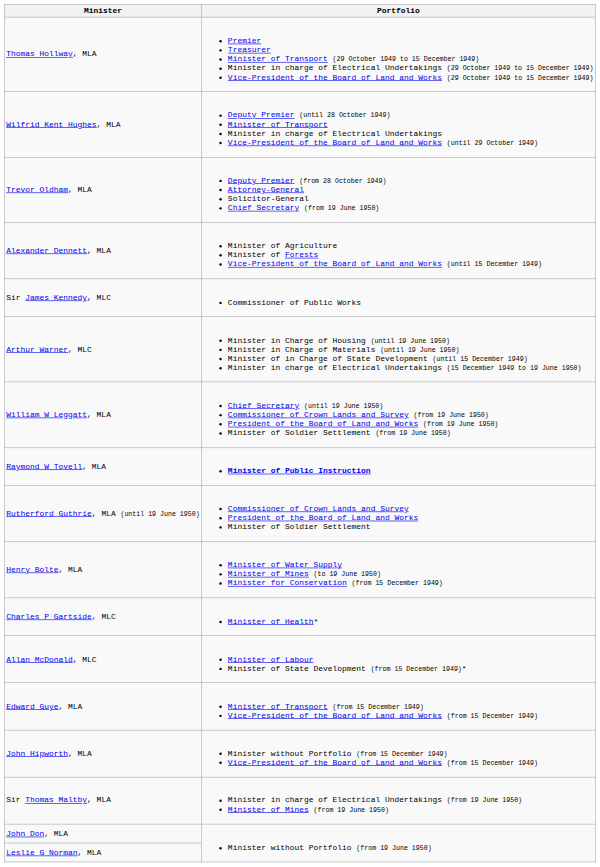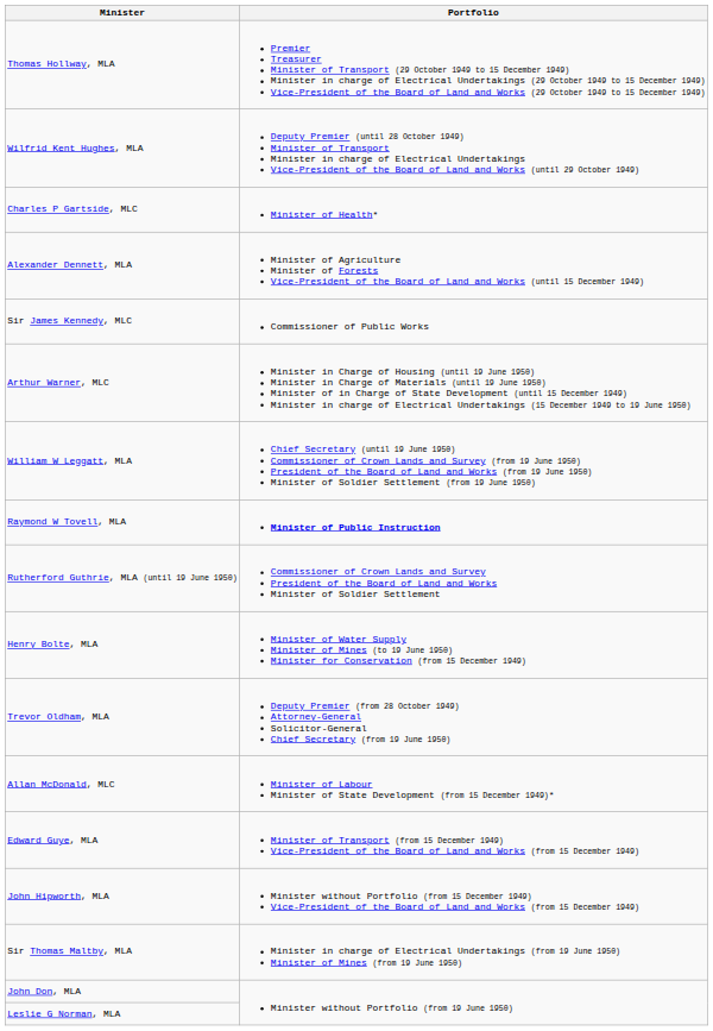 <table class="wikitable">
 <tr>
 <th>Minister</th>
 <th>Portfolio</th>
 </tr>
 <tr>
 <td><a href='#'>Thomas Hollway</a>, MLA</td>
 <td><br><ul><li><a href='#'>Premier</a></li><li><a href='#'>Treasurer</a></li><li><a href='#'>Minister of Transport</a> <small>(29 October 1949 to 15 December 1949)</small></li><li>Minister in charge of Electrical Undertakings <small>(29 October 1949 to 15 December 1949)</small></li><li><a href='#'>Vice-President of the Board of Land and Works</a> <small>(29 October 1949 to 15 December 1949)</small></li></ul></td>
 </tr>
 <tr>
 <td><a href='#'>Wilfrid Kent Hughes</a>, MLA</td>
 <td><br><ul><li><a href='#'>Deputy Premier</a> <small>(until 28 October 1949)</small></li><li><a href='#'>Minister of Transport</a></li><li>Minister in charge of Electrical Undertakings</li><li><a href='#'>Vice-President of the Board of Land and Works</a> <small>(until 29 October 1949)</small></li></ul></td>
 </tr>
 <tr>
-<td><a href='#'>Trevor Oldham</a>, MLA</td>
-<td><br><ul><li><a href='#'>Deputy Premier</a> <small>(from 28 October 1949)</small></li><li><a href='#'>Attorney-General</a></li><li>Solicitor-General</li><li><a href='#'>Chief Secretary</a> <small>(from 19 June 1950)</small></li></ul></td>
+<td><a href='#'>Charles P Gartside</a>, MLC</td>
+<td><br><ul><li><a href='#'>Minister of Health</a>*</li></ul></td>
 </tr>
 <tr>
 <td><a href='#'>Alexander Dennett</a>, MLA</td>
 <td><br><ul><li>Minister of Agriculture</li><li>Minister of <a href='#'>Forests</a></li><li><a href='#'>Vice-President of the Board of Land and Works</a> <small>(until 15 December 1949)</small></li></ul></td>
 </tr>
 <tr>
 <td>Sir <a href='#'>James Kennedy</a>, MLC</td>
 <td><br><ul><li>Commissioner of Public Works</li></ul></td>
 </tr>
 <tr>
 <td><a href='#'>Arthur Warner</a>, MLC</td>
 <td><br><ul><li>Minister in Charge of Housing <small>(until 19 June 1950)</small></li><li>Minister in Charge of Materials <small>(until 19 June 1950)</small></li><li>Minister of in Charge of State Development <small>(until 15 December 1949)</small></li><li>Minister in charge of Electrical Undertakings <small>(15 December 1949 to 19 June 1950)</small></li></ul></td>
 </tr>
 <tr>
 <td><a href='#'>William W Leggatt</a>, MLA</td>
 <td><br><ul><li><a href='#'>Chief Secretary</a> <small>(until 19 June 1950)</small></li><li><a href='#'>Commissioner of Crown Lands and Survey</a> <small>(from 19 June 1950)</small></li><li><a href='#'>President of the Board of Land and Works</a> <small>(from 19 June 1950)</small></li><li>Minister of Soldier Settlement <small>(from 19 June 1950)</small></li></ul></td>
 </tr>
 <tr>
 <td><a href='#'>Raymond W Tovell</a>, MLA</td>
 <td><strong><br><ul><li><a href='#'>Minister of Public Instruction</a></li></ul></strong></td>
 </tr>
 <tr>
 <td><a href='#'>Rutherford Guthrie</a>, MLA <small>(until 19 June 1950)</small></td>
 <td><br><ul><li><a href='#'>Commissioner of Crown Lands and Survey</a></li><li><a href='#'>President of the Board of Land and Works</a></li><li>Minister of Soldier Settlement</li></ul></td>
 </tr>
 <tr>
 <td><a href='#'>Henry Bolte</a>, MLA</td>
 <td><br><ul><li><a href='#'>Minister of Water Supply</a></li><li><a href='#'>Minister of Mines</a> <small>(to 19 June 1950)</small></li><li><a href='#'>Minister for Conservation</a> <small>(from 15 December 1949)</small></li></ul></td>
 </tr>
 <tr>
-<td><a href='#'>Charles P Gartside</a>, MLC</td>
-<td><br><ul><li><a href='#'>Minister of Health</a>*</li></ul></td>
+<td><a href='#'>Trevor Oldham</a>, MLA</td>
+<td><br><ul><li><a href='#'>Deputy Premier</a> <small>(from 28 October 1949)</small></li><li><a href='#'>Attorney-General</a></li><li>Solicitor-General</li><li><a href='#'>Chief Secretary</a> <small>(from 19 June 1950)</small></li></ul></td>
 </tr>
 <tr>
 <td><a href='#'>Allan McDonald</a>, MLC</td>
 <td><br><ul><li><a href='#'>Minister of Labour</a></li><li>Minister of State Development <small>(from 15 December 1949)</small>*</li></ul></td>
 </tr>
 <tr>
 <td><a href='#'>Edward Guye</a>, MLA</td>
 <td><br><ul><li><a href='#'>Minister of Transport</a> <small>(from 15 December 1949)</small></li><li><a href='#'>Vice-President of the Board of Land and Works</a> <small>(from 15 December 1949)</small></li></ul></td>
 </tr>
 <tr>
 <td><a href='#'>John Hipworth</a>, MLA</td>
 <td><br><ul><li>Minister without Portfolio <small>(from 15 December 1949)</small></li><li><a href='#'>Vice-President of the Board of Land and Works</a> <small>(from 15 December 1949)</small></li></ul></td>
 </tr>
 <tr>
 <td>Sir <a href='#'>Thomas Maltby</a>, MLA</td>
 <td><br><ul><li>Minister in charge of Electrical Undertakings <small>(from 19 June 1950)</small></li><li><a href='#'>Minister of Mines</a> <small>(from 19 June 1950)</small></li></ul></td>
 </tr>
 <tr>
 <td><a href='#'>John Don</a>, MLA</td>
 <td rowspan="2"><br><ul><li>Minister without Portfolio <small>(from 19 June 1950)</small></li></ul></td>
 </tr>
 <tr>
 <td><a href='#'>Leslie G Norman</a>, MLA</td>
 </tr>
 </table>
